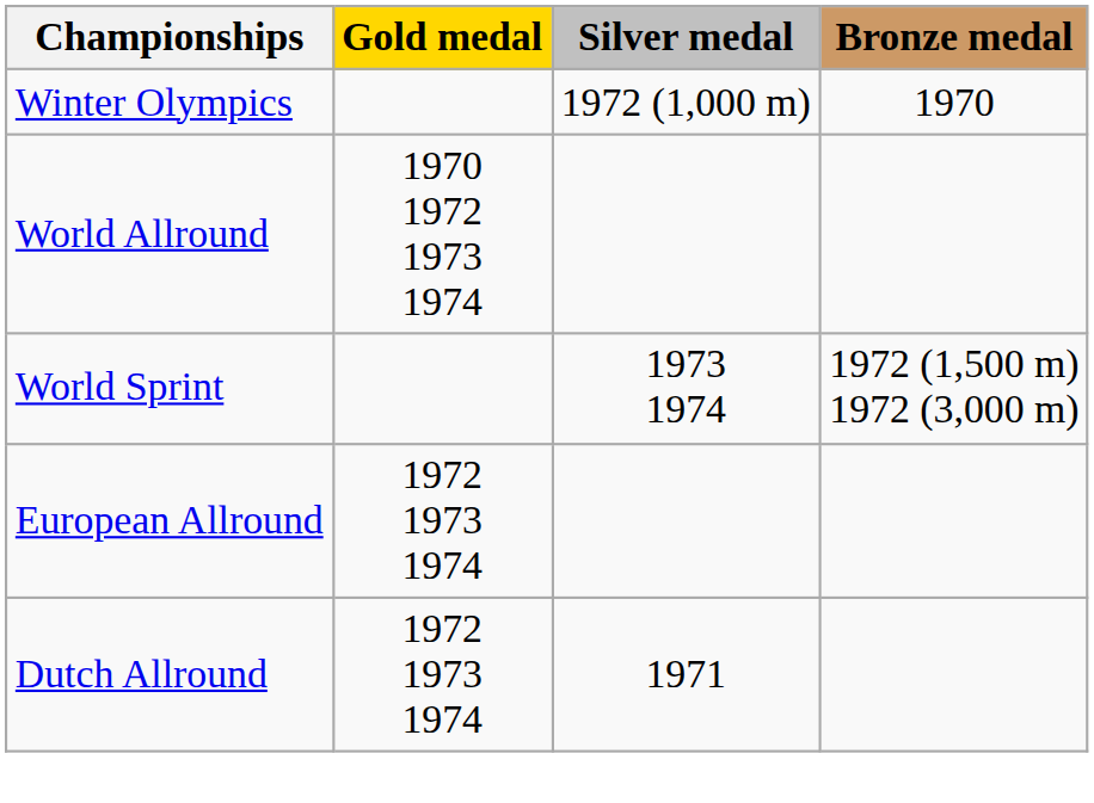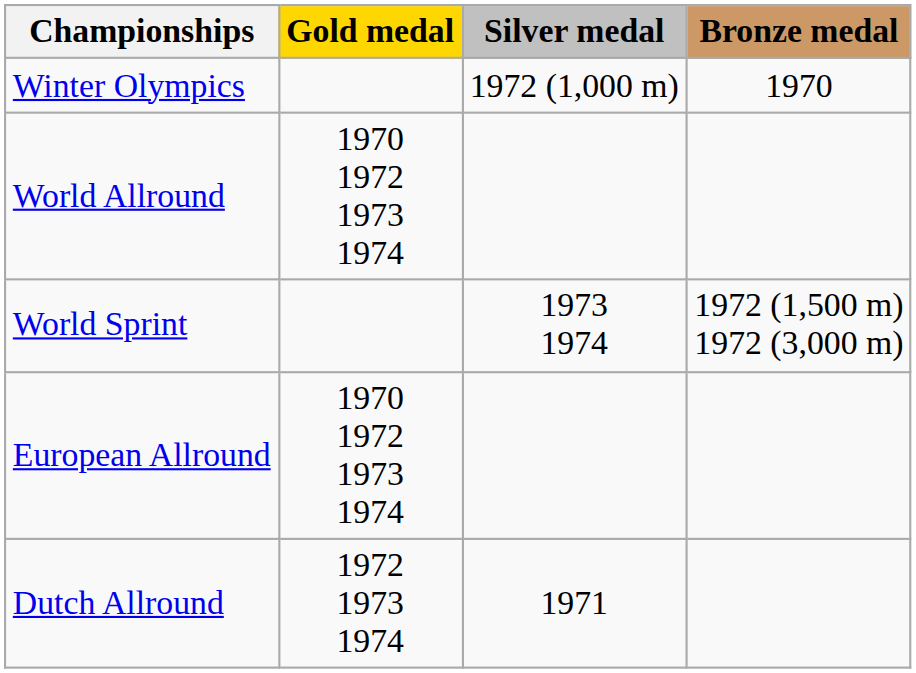 <table class="wikitable">
 <tr>
 <th>Championships</th>
 <td align=center bgcolor=gold><strong>Gold medal</strong></td>
 <td align=center bgcolor=silver><strong>Silver medal</strong></td>
 <td align=center bgcolor=cc9966><strong>Bronze medal</strong></td>
 </tr>
 <tr align="center">
 <td align="left"><a href='#'>Winter Olympics</a></td>
 <td></td>
 <td>1972 (1,000 m)</td>
 <td>1970</td>
 </tr>
 <tr align="center">
 <td align="left"><a href='#'>World Allround</a></td>
 <td>1970 <br> 1972 <br> 1973 <br> 1974</td>
 <td></td>
 <td></td>
 </tr>
 <tr align="center">
 <td align="left"><a href='#'>World Sprint</a></td>
 <td></td>
 <td>1973 <br> 1974</td>
 <td>1972 (1,500 m) <br> 1972 (3,000 m)</td>
 </tr>
 <tr align="center">
 <td align="left"><a href='#'>European Allround</a></td>
-<td>1972 <br> 1973 <br> 1974</td>
+<td>1970 <br> 1972 <br> 1973 <br> 1974</td>
 <td></td>
 <td></td>
 </tr>
 <tr align="center">
 <td align="left"><a href='#'>Dutch Allround</a></td>
 <td>1972 <br> 1973 <br> 1974</td>
 <td>1971</td>
 <td></td>
 </tr>
 </table>
